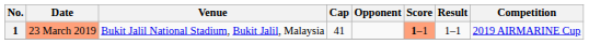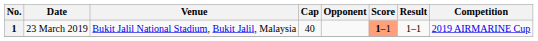 <table class="wikitable sortable plainrowheaders">
 <tr>
 <th scope=col>No.</th>
 <th scope=col data-sort-type=date>Date</th>
 <th scope=col>Venue</th>
 <th scope=col>Cap</th>
 <th scope=col>Opponent</th>
 <th scope=col>Score</th>
 <th scope=col>Result</th>
 <th scope=col>Competition</th>
 </tr>
 <tr>
 <th scope=row>1</th>
-<td style="background: lightsalmon;">23 March 2019</td>
+<td>23 March 2019</td>
 <td><a href='#'>Bukit Jalil National Stadium</a>, <a href='#'>Bukit Jalil</a>, Malaysia</td>
-<td align=center>41</td>
+<td align=center>40</td>
 <td></td>
 <td align=center style="background: lightsalmon;"><strong>1</strong>–1</td>
 <td align=center>1–1</td>
 <td rowspan=2><a href='#'>2019 AIRMARINE Cup</a></td>
 </tr>
 <tr>
 </tr>
 </table>
